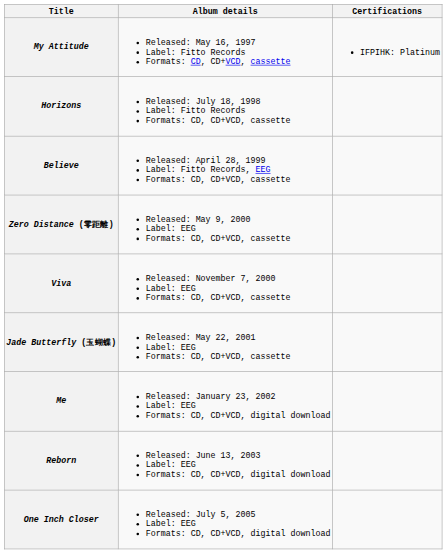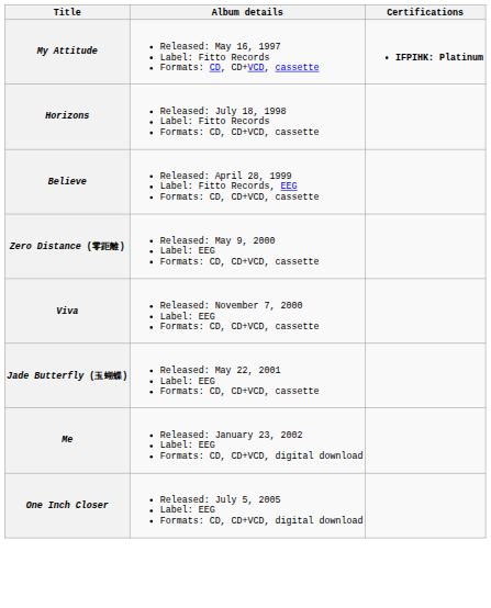 <table class="wikitable plainrowheaders">
 <tr>
 <th>Title</th>
 <th>Album details</th>
 <th>Certifications</th>
 </tr>
 <tr>
 <th scope="row"><em>My Attitude</em></th>
 <td><br><ul><li>Released: May 16, 1997</li><li>Label: Fitto Records</li><li>Formats: <a href='#'>CD</a>, CD+<a href='#'>VCD</a>, <a href='#'>cassette</a></li></ul></td>
-<td><br><ul><li>IFPIHK: Platinum</li></ul></td>
+<td><strong><br><ul><li>IFPIHK: Platinum</li></ul></strong></td>
 </tr>
 <tr>
 <th scope="row"><em>Horizons</em></th>
 <td><br><ul><li>Released: July 18, 1998</li><li>Label: Fitto Records</li><li>Formats: CD, CD+VCD, cassette</li></ul></td>
 <td></td>
 </tr>
 <tr>
 <th scope="row"><em>Believe</em></th>
 <td><br><ul><li>Released: April 28, 1999</li><li>Label: Fitto Records, <a href='#'>EEG</a></li><li>Formats: CD, CD+VCD, cassette</li></ul></td>
 <td></td>
 </tr>
 <tr>
 <th scope="row"><em>Zero Distance</em> (零距離)</th>
 <td><br><ul><li>Released: May 9, 2000</li><li>Label: EEG</li><li>Formats: CD, CD+VCD, cassette</li></ul></td>
 <td></td>
 </tr>
 <tr>
 <th scope="row"><em>Viva</em></th>
 <td><br><ul><li>Released: November 7, 2000</li><li>Label: EEG</li><li>Formats: CD, CD+VCD, cassette</li></ul></td>
 <td></td>
 </tr>
 <tr>
 <th scope="row"><em>Jade Butterfly</em> (玉蝴蝶)</th>
 <td><br><ul><li>Released: May 22, 2001</li><li>Label: EEG</li><li>Formats: CD, CD+VCD, cassette</li></ul></td>
 <td></td>
 </tr>
 <tr>
 <th scope="row"><em>Me</em></th>
 <td><br><ul><li>Released: January 23, 2002</li><li>Label: EEG</li><li>Formats: CD, CD+VCD, digital download</li></ul></td>
 <td></td>
 </tr>
 <tr>
-<th scope="row"><em>Reborn</em></th>
-<td><br><ul><li>Released: June 13, 2003</li><li>Label: EEG</li><li>Formats: CD, CD+VCD, digital download</li></ul></td>
-<td></td>
-</tr>
-<tr>
 <th scope="row"><em>One Inch Closer</em></th>
 <td><br><ul><li>Released: July 5, 2005</li><li>Label: EEG</li><li>Formats: CD, CD+VCD, digital download</li></ul></td>
 <td></td>
 </tr>
 </table>
